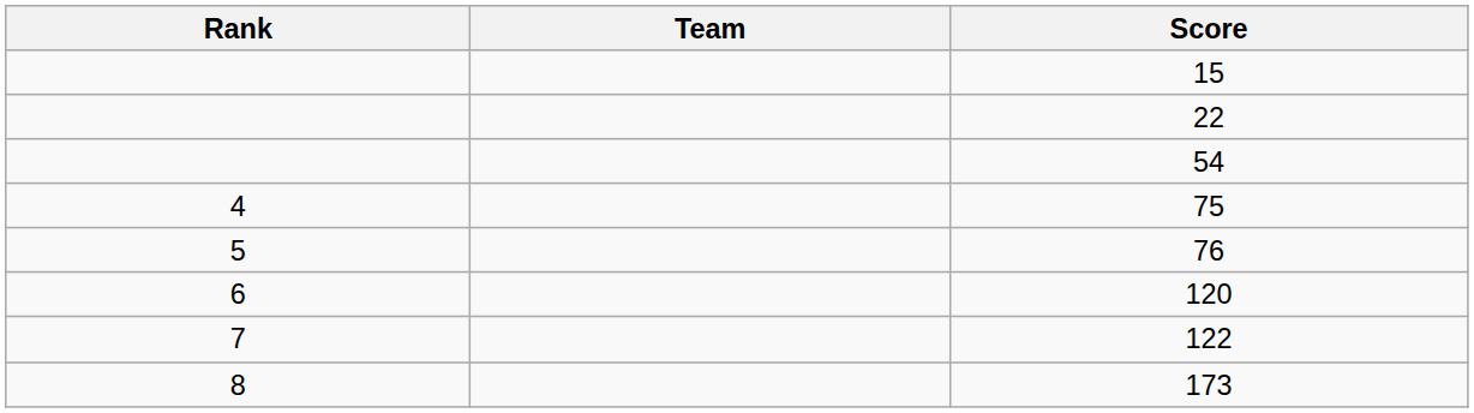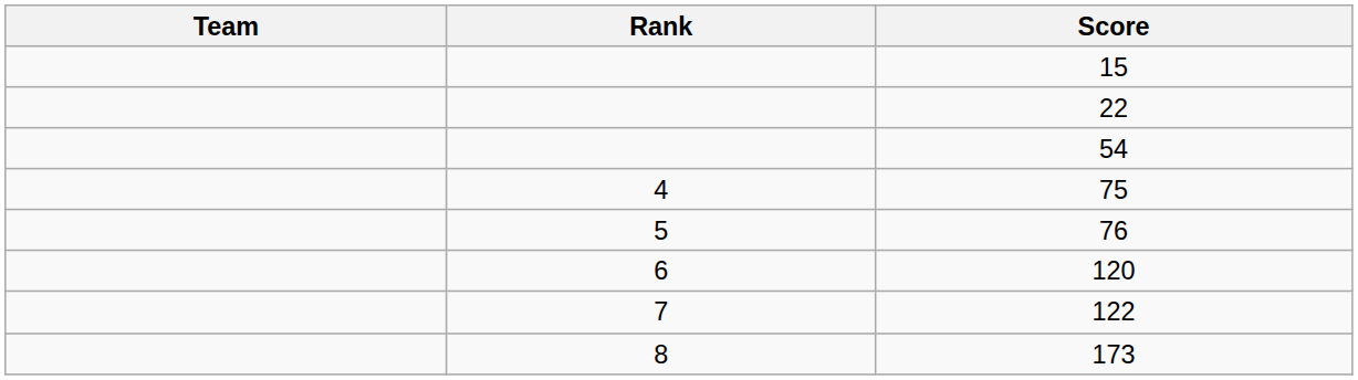 <table class="wikitable sortable" style=" text-align:center; font-size:95%;" width="50%">
 <tr>
+<th>Team</th>
 <th>Rank</th>
-<th>Team</th>
 <th>Score</th>
 </tr>
 <tr>
+<td></td>
 <td align=center></td>
-<td></td>
 <td>15</td>
 </tr>
 <tr>
+<td></td>
 <td align=center></td>
-<td></td>
 <td>22</td>
 </tr>
 <tr>
+<td></td>
 <td align=center></td>
-<td></td>
 <td>54</td>
 </tr>
 <tr>
+<td></td>
 <td>4</td>
-<td></td>
 <td>75</td>
 </tr>
 <tr>
+<td></td>
 <td>5</td>
-<td></td>
 <td>76</td>
 </tr>
 <tr>
+<td></td>
 <td>6</td>
-<td></td>
 <td>120</td>
 </tr>
 <tr>
+<td></td>
 <td>7</td>
-<td></td>
 <td>122</td>
 </tr>
 <tr>
+<td></td>
 <td>8</td>
-<td></td>
 <td>173</td>
 </tr>
 </table>
